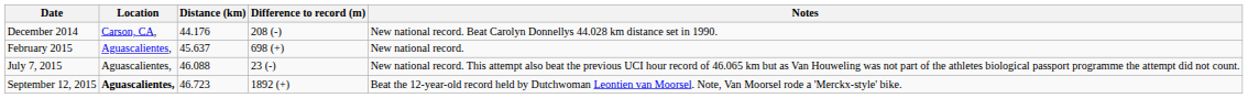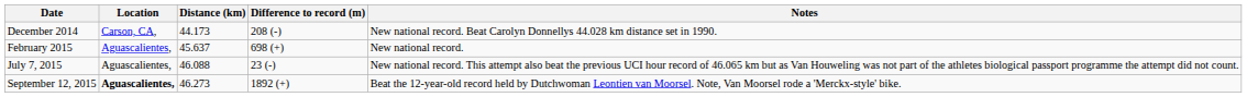 <table class="wikitable">
 <tr>
 <th>Date</th>
 <th>Location</th>
 <th>Distance (km)</th>
 <th>Difference to record (m)</th>
 <th>Notes</th>
 </tr>
 <tr>
 <td>December 2014</td>
 <td><a href='#'>Carson, CA</a>, </td>
-<td>44.176</td>
+<td>44.173</td>
 <td>208 (-)</td>
 <td> New national record. Beat Carolyn Donnellys 44.028 km distance set in 1990.</td>
 </tr>
 <tr>
 <td>February 2015</td>
 <td><a href='#'>Aguascalientes</a>, </td>
 <td>45.637</td>
 <td>698 (+)</td>
 <td> New national record.</td>
 </tr>
 <tr>
 <td>July 7, 2015</td>
 <td>Aguascalientes, </td>
 <td>46.088</td>
 <td>23 (-)</td>
 <td> New national record. This attempt also beat the previous UCI hour record of 46.065 km but as Van Houweling was not part of the athletes biological passport programme the attempt did not count.</td>
 </tr>
 <tr>
 <td>September 12, 2015</td>
 <td><strong>Aguascalientes, </strong></td>
-<td>46.723</td>
+<td>46.273</td>
 <td>1892 (+)</td>
 <td>  Beat the 12-year-old record held by Dutchwoman <a href='#'>Leontien van Moorsel</a>. Note, Van Moorsel rode a 'Merckx-style' bike.</td>
 </tr>
 </table>
